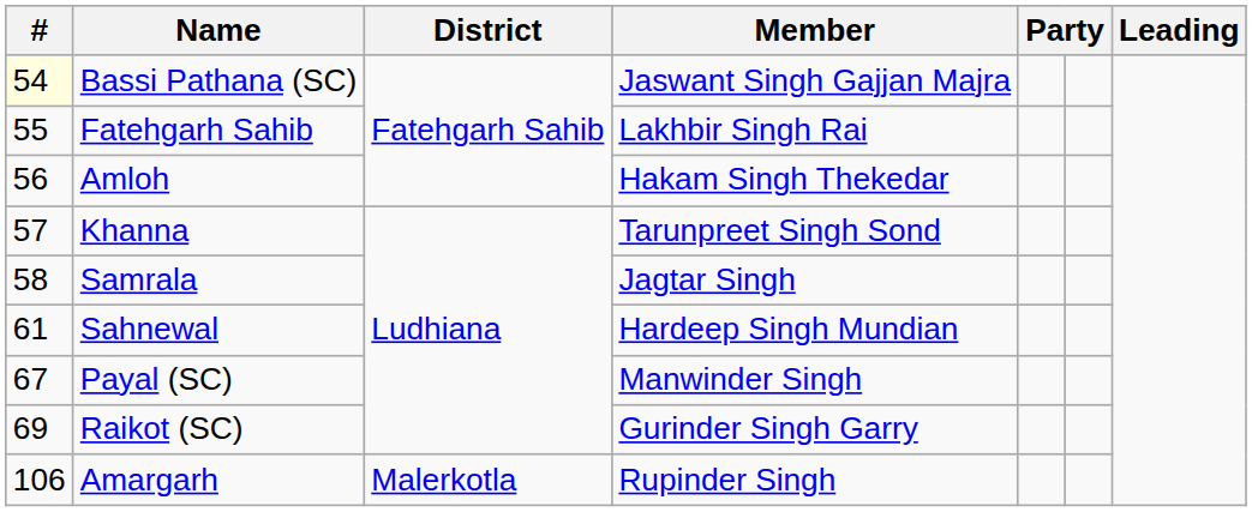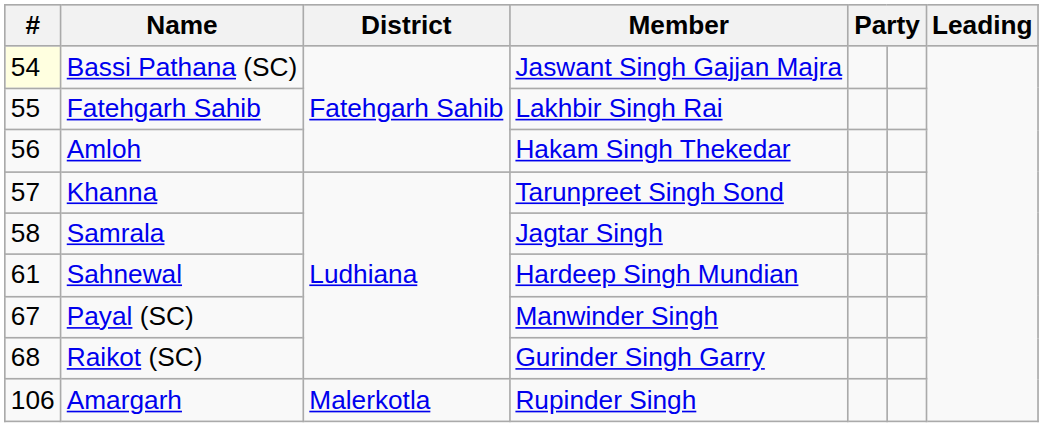 <table class="wikitable">
 <tr>
 <th>#</th>
 <th>Name</th>
 <th>District</th>
 <th>Member</th>
 <th colspan="2">Party</th>
 <th colspan="2">Leading<br></th>
 </tr>
 <tr>
 <td style="background: lightyellow;">54</td>
 <td><a href='#'>Bassi Pathana</a> (SC)</td>
 <td rowspan="3"><a href='#'>Fatehgarh Sahib</a></td>
 <td><a href='#'>Jaswant Singh Gajjan Majra</a></td>
 <td></td>
 <td></td>
 </tr>
 <tr>
 <td>55</td>
 <td><a href='#'>Fatehgarh Sahib</a></td>
 <td><a href='#'>Lakhbir Singh Rai</a></td>
 <td></td>
 <td></td>
 </tr>
 <tr>
 <td>56</td>
 <td><a href='#'>Amloh</a></td>
 <td><a href='#'>Hakam Singh Thekedar</a></td>
 <td></td>
 <td></td>
 </tr>
 <tr>
 <td>57</td>
 <td><a href='#'>Khanna</a></td>
 <td rowspan="5"><a href='#'>Ludhiana</a></td>
 <td><a href='#'>Tarunpreet Singh Sond</a></td>
 <td></td>
 <td></td>
 </tr>
 <tr>
 <td>58</td>
 <td><a href='#'>Samrala</a></td>
 <td><a href='#'>Jagtar Singh</a></td>
 <td></td>
 <td></td>
 </tr>
 <tr>
 <td>61</td>
 <td><a href='#'>Sahnewal</a></td>
 <td><a href='#'>Hardeep Singh Mundian</a></td>
 <td></td>
 <td></td>
 </tr>
 <tr>
 <td>67</td>
 <td><a href='#'>Payal</a> (SC)</td>
 <td><a href='#'>Manwinder Singh</a></td>
 <td></td>
 <td></td>
 </tr>
 <tr>
-<td>69</td>
+<td>68</td>
 <td><a href='#'>Raikot</a> (SC)</td>
 <td><a href='#'>Gurinder Singh Garry</a></td>
 <td></td>
 <td></td>
 </tr>
 <tr>
 <td>106</td>
 <td><a href='#'>Amargarh</a></td>
 <td><a href='#'>Malerkotla</a></td>
 <td><a href='#'>Rupinder Singh</a></td>
 <td></td>
 <td></td>
 </tr>
 </table>
